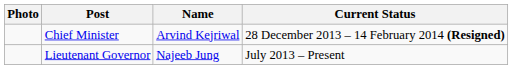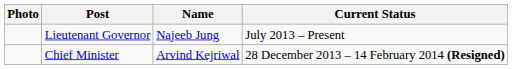 <table class=wikitable>
 <tr>
 <th>Photo</th>
 <th>Post</th>
 <th>Name</th>
 <th>Current Status</th>
 </tr>
 <tr>
 <td></td>
+<td> <a href='#'>Lieutenant Governor</a></td>
+<td><a href='#'>Najeeb Jung</a></td>
+<td>July 2013 – Present</td>
+</tr>
+<tr>
+<td></td>
 <td> <a href='#'>Chief Minister</a></td>
 <td><a href='#'>Arvind Kejriwal</a></td>
 <td>28 December 2013 – 14 February 2014 <strong>(Resigned)</strong><br></td>
 </tr>
-<tr>
-<td></td>
-<td> <a href='#'>Lieutenant Governor</a></td>
-<td><a href='#'>Najeeb Jung</a></td>
-<td>July 2013 – Present</td>
-</tr>
 </table>
